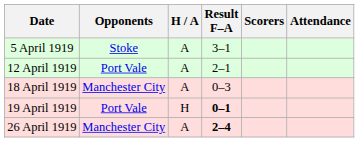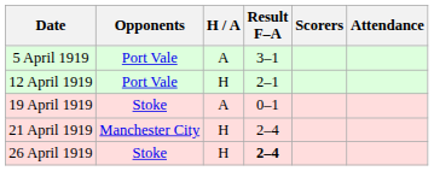 <table class="wikitable" style="text-align:center">
 <tr>
 <th>Date</th>
 <th>Opponents</th>
 <th>H / A</th>
 <th>Result<br>F–A</th>
 <th>Scorers</th>
 <th>Attendance</th>
 </tr>
 <tr bgcolor="#ddffdd">
 <td>5 April 1919</td>
-<td><a href='#'>Stoke</a></td>
+<td><a href='#'>Port Vale</a></td>
 <td>A</td>
 <td>3–1</td>
 <td></td>
 <td></td>
 </tr>
 <tr bgcolor="#ddffdd">
 <td>12 April 1919</td>
 <td><a href='#'>Port Vale</a></td>
-<td>A</td>
+<td>H</td>
 <td>2–1</td>
 <td></td>
 <td></td>
 </tr>
 <tr bgcolor="#ffdddd">
-<td>18 April 1919</td>
-<td><a href='#'>Manchester City</a></td>
+<td>19 April 1919</td>
+<td><a href='#'>Stoke</a></td>
 <td>A</td>
-<td>0–3</td>
+<td>0–1</td>
 <td></td>
 <td></td>
 </tr>
 <tr bgcolor="#ffdddd">
-<td>19 April 1919</td>
-<td><a href='#'>Port Vale</a></td>
+<td>21 April 1919</td>
+<td><a href='#'>Manchester City</a></td>
 <td>H</td>
-<td><strong>0–1</strong></td>
+<td>2–4</td>
 <td></td>
 <td></td>
 </tr>
 <tr bgcolor="#ffdddd">
 <td>26 April 1919</td>
-<td><a href='#'>Manchester City</a></td>
-<td>A</td>
+<td><a href='#'>Stoke</a></td>
+<td>H</td>
 <td><strong>2–4</strong></td>
 <td></td>
 <td></td>
 </tr>
 </table>
